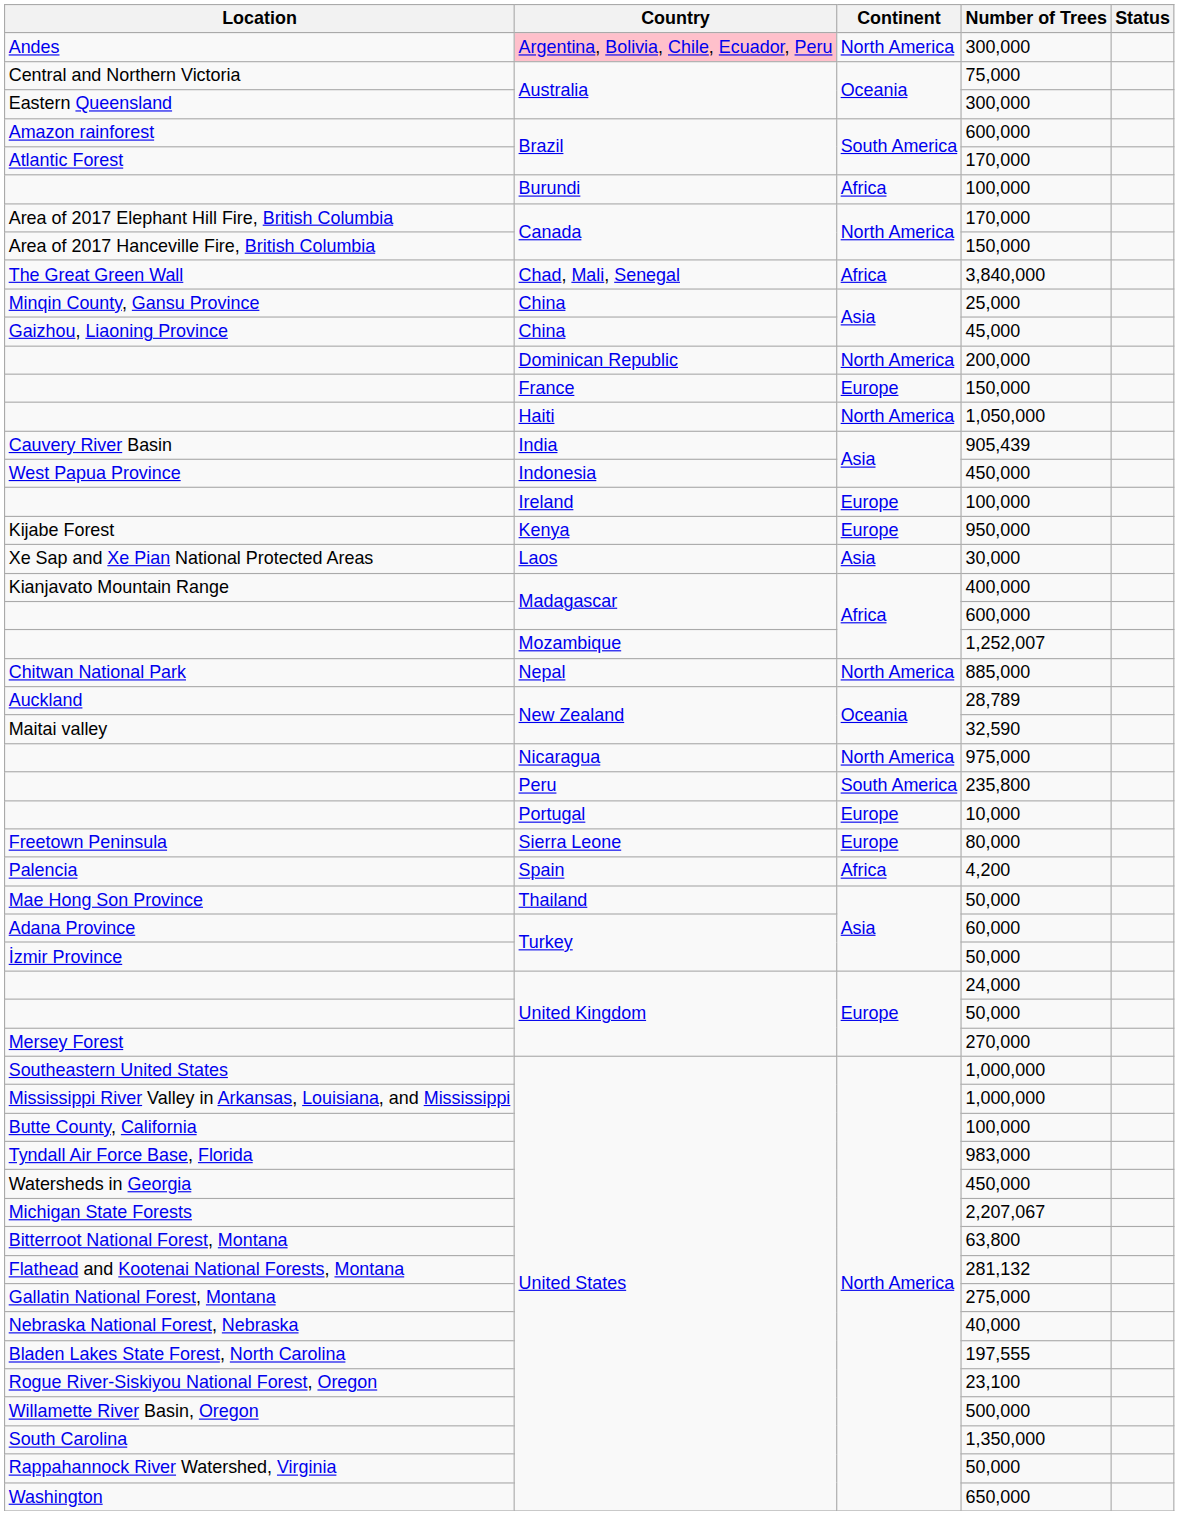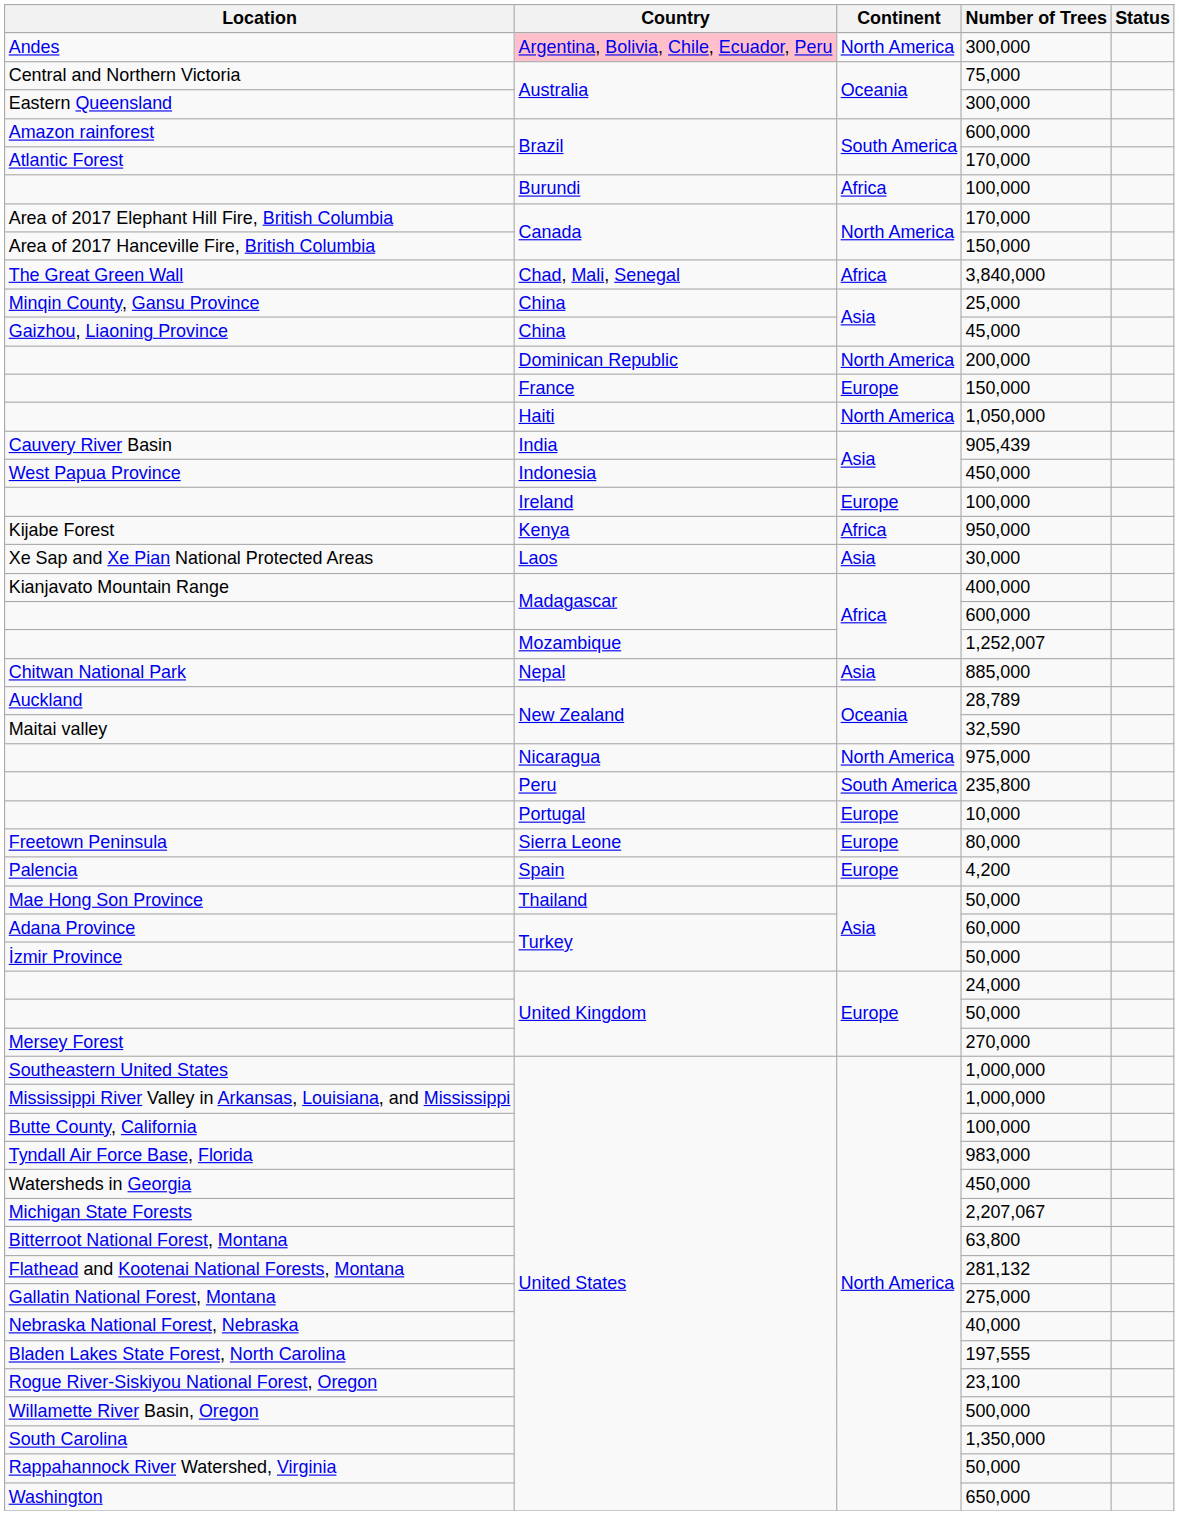 <table class="wikitable sortable">
 <tr>
 <th>Location</th>
 <th>Country</th>
 <th>Continent</th>
 <th>Number of Trees</th>
 <th>Status</th>
 </tr>
 <tr>
 <td><a href='#'>Andes</a></td>
 <td style="background: pink;"><a href='#'>Argentina</a>, <a href='#'>Bolivia</a>, <a href='#'>Chile</a>, <a href='#'>Ecuador</a>, <a href='#'>Peru</a></td>
 <td><a href='#'>North America</a></td>
 <td>300,000</td>
 <td></td>
 </tr>
 <tr>
 <td>Central and Northern Victoria</td>
 <td rowspan="2"><a href='#'>Australia</a></td>
 <td rowspan="2"><a href='#'>Oceania</a></td>
 <td>75,000</td>
 <td></td>
 </tr>
 <tr>
 <td>Eastern <a href='#'>Queensland</a></td>
 <td>300,000</td>
 <td></td>
 </tr>
 <tr>
 <td><a href='#'>Amazon rainforest</a></td>
 <td rowspan="2"><a href='#'>Brazil</a></td>
 <td rowspan="2"><a href='#'>South America</a></td>
 <td>600,000</td>
 <td></td>
 </tr>
 <tr>
 <td><a href='#'>Atlantic Forest</a></td>
 <td>170,000</td>
 <td></td>
 </tr>
 <tr>
 <td></td>
 <td><a href='#'>Burundi</a></td>
 <td><a href='#'>Africa</a></td>
 <td>100,000</td>
 <td></td>
 </tr>
 <tr>
 <td>Area of 2017 Elephant Hill Fire, <a href='#'>British Columbia</a></td>
 <td rowspan="2"><a href='#'>Canada</a></td>
 <td rowspan="2"><a href='#'>North America</a></td>
 <td>170,000</td>
 <td></td>
 </tr>
 <tr>
 <td>Area of 2017 Hanceville Fire, <a href='#'>British Columbia</a></td>
 <td>150,000</td>
 <td></td>
 </tr>
 <tr>
 <td><a href='#'>The Great Green Wall</a></td>
 <td><a href='#'>Chad</a>, <a href='#'>Mali</a>, <a href='#'>Senegal</a></td>
 <td><a href='#'>Africa</a></td>
 <td>3,840,000</td>
 <td></td>
 </tr>
 <tr>
 <td><a href='#'>Minqin County</a>, <a href='#'>Gansu Province</a></td>
 <td><a href='#'>China</a></td>
 <td rowspan="2"><a href='#'>Asia</a></td>
 <td>25,000</td>
 <td></td>
 </tr>
 <tr>
 <td><a href='#'>Gaizhou</a>, <a href='#'>Liaoning Province</a></td>
 <td><a href='#'>China</a></td>
 <td>45,000</td>
 <td></td>
 </tr>
 <tr>
 <td></td>
 <td><a href='#'>Dominican Republic</a></td>
 <td><a href='#'>North America</a></td>
 <td>200,000</td>
 <td></td>
 </tr>
 <tr>
 <td></td>
 <td><a href='#'>France</a></td>
 <td><a href='#'>Europe</a></td>
 <td>150,000</td>
 <td></td>
 </tr>
 <tr>
 <td></td>
 <td><a href='#'>Haiti</a></td>
 <td><a href='#'>North America</a></td>
 <td>1,050,000</td>
 <td></td>
 </tr>
 <tr>
 <td><a href='#'>Cauvery River</a> Basin</td>
 <td><a href='#'>India</a></td>
 <td rowspan="2"><a href='#'>Asia</a></td>
 <td>905,439</td>
 <td></td>
 </tr>
 <tr>
 <td><a href='#'>West Papua Province</a></td>
 <td><a href='#'>Indonesia</a></td>
 <td>450,000</td>
 <td></td>
 </tr>
 <tr>
 <td></td>
 <td><a href='#'>Ireland</a></td>
 <td><a href='#'>Europe</a></td>
 <td>100,000</td>
 <td></td>
 </tr>
 <tr>
 <td>Kijabe Forest</td>
 <td><a href='#'>Kenya</a></td>
-<td><a href='#'>Europe</a></td>
+<td><a href='#'>Africa</a></td>
 <td>950,000</td>
 <td></td>
 </tr>
 <tr>
 <td>Xe Sap and <a href='#'>Xe Pian</a> National Protected Areas</td>
 <td><a href='#'>Laos</a></td>
 <td><a href='#'>Asia</a></td>
 <td>30,000</td>
 <td></td>
 </tr>
 <tr>
 <td>Kianjavato Mountain Range</td>
 <td rowspan="2"><a href='#'>Madagascar</a></td>
 <td rowspan="3"><a href='#'>Africa</a></td>
 <td>400,000</td>
 <td></td>
 </tr>
 <tr>
 <td></td>
 <td>600,000</td>
 <td></td>
 </tr>
 <tr>
 <td></td>
 <td><a href='#'>Mozambique</a></td>
 <td>1,252,007</td>
 <td></td>
 </tr>
 <tr>
 <td><a href='#'>Chitwan National Park</a></td>
 <td><a href='#'>Nepal</a></td>
-<td><a href='#'>North America</a></td>
+<td><a href='#'>Asia</a></td>
 <td>885,000</td>
 <td></td>
 </tr>
 <tr>
 <td><a href='#'>Auckland</a></td>
 <td rowspan="2"><a href='#'>New Zealand</a></td>
 <td rowspan="2"><a href='#'>Oceania</a></td>
 <td>28,789</td>
 <td></td>
 </tr>
 <tr>
 <td>Maitai valley</td>
 <td>32,590</td>
 <td></td>
 </tr>
 <tr>
 <td></td>
 <td><a href='#'>Nicaragua</a></td>
 <td><a href='#'>North America</a></td>
 <td>975,000</td>
 <td></td>
 </tr>
 <tr>
 <td></td>
 <td><a href='#'>Peru</a></td>
 <td><a href='#'>South America</a></td>
 <td>235,800</td>
 <td></td>
 </tr>
 <tr>
 <td></td>
 <td><a href='#'>Portugal</a></td>
 <td><a href='#'>Europe</a></td>
 <td>10,000</td>
 <td></td>
 </tr>
 <tr>
 <td><a href='#'>Freetown Peninsula</a></td>
 <td><a href='#'>Sierra Leone</a></td>
 <td><a href='#'>Europe</a></td>
 <td>80,000</td>
 <td></td>
 </tr>
 <tr>
 <td><a href='#'>Palencia</a></td>
 <td><a href='#'>Spain</a></td>
-<td><a href='#'>Africa</a></td>
+<td><a href='#'>Europe</a></td>
 <td>4,200</td>
 <td></td>
 </tr>
 <tr>
 <td><a href='#'>Mae Hong Son Province</a></td>
 <td><a href='#'>Thailand</a></td>
 <td rowspan="3"><a href='#'>Asia</a></td>
 <td>50,000</td>
 <td></td>
 </tr>
 <tr>
 <td><a href='#'>Adana Province</a></td>
 <td rowspan="2"><a href='#'>Turkey</a></td>
 <td>60,000</td>
 <td></td>
 </tr>
 <tr>
 <td><a href='#'>İzmir Province</a></td>
 <td>50,000</td>
 <td></td>
 </tr>
 <tr>
 <td></td>
 <td rowspan="3"><a href='#'>United Kingdom</a></td>
 <td rowspan="3"><a href='#'>Europe</a></td>
 <td>24,000</td>
 <td></td>
 </tr>
 <tr>
 <td></td>
 <td>50,000</td>
 <td></td>
 </tr>
 <tr>
 <td><a href='#'>Mersey Forest</a></td>
 <td>270,000</td>
 <td></td>
 </tr>
 <tr>
 <td><a href='#'>Southeastern United States</a></td>
 <td rowspan="16"><a href='#'>United States</a></td>
 <td rowspan="16"><a href='#'>North America</a></td>
 <td>1,000,000</td>
 <td></td>
 </tr>
 <tr>
 <td><a href='#'>Mississippi River</a> Valley in <a href='#'>Arkansas</a>, <a href='#'>Louisiana</a>, and <a href='#'>Mississippi</a></td>
 <td>1,000,000</td>
 <td></td>
 </tr>
 <tr>
 <td><a href='#'>Butte County</a>, <a href='#'>California</a></td>
 <td>100,000</td>
 <td></td>
 </tr>
 <tr>
 <td><a href='#'>Tyndall Air Force Base</a>, <a href='#'>Florida</a></td>
 <td>983,000</td>
 <td></td>
 </tr>
 <tr>
 <td>Watersheds in <a href='#'>Georgia</a></td>
 <td>450,000</td>
 <td></td>
 </tr>
 <tr>
 <td><a href='#'>Michigan State Forests</a></td>
 <td>2,207,067</td>
 <td></td>
 </tr>
 <tr>
 <td><a href='#'>Bitterroot National Forest</a>, <a href='#'>Montana</a></td>
 <td>63,800</td>
 <td></td>
 </tr>
 <tr>
 <td><a href='#'>Flathead</a> and <a href='#'>Kootenai National Forests</a>, <a href='#'>Montana</a></td>
 <td>281,132</td>
 <td></td>
 </tr>
 <tr>
 <td><a href='#'>Gallatin National Forest</a>, <a href='#'>Montana</a></td>
 <td>275,000</td>
 <td></td>
 </tr>
 <tr>
 <td><a href='#'>Nebraska National Forest</a>, <a href='#'>Nebraska</a></td>
 <td>40,000</td>
 <td></td>
 </tr>
 <tr>
 <td><a href='#'>Bladen Lakes State Forest</a>, <a href='#'>North Carolina</a></td>
 <td>197,555</td>
 <td></td>
 </tr>
 <tr>
 <td><a href='#'>Rogue River-Siskiyou National Forest</a>, <a href='#'>Oregon</a></td>
 <td>23,100</td>
 <td></td>
 </tr>
 <tr>
 <td><a href='#'>Willamette River</a> Basin, <a href='#'>Oregon</a></td>
 <td>500,000</td>
 <td></td>
 </tr>
 <tr>
 <td><a href='#'>South Carolina</a></td>
 <td>1,350,000</td>
 <td></td>
 </tr>
 <tr>
 <td><a href='#'>Rappahannock River</a> Watershed, <a href='#'>Virginia</a></td>
 <td>50,000</td>
 <td></td>
 </tr>
 <tr>
 <td><a href='#'>Washington</a></td>
 <td>650,000</td>
 <td></td>
 </tr>
 </table>
